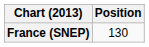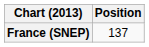 <table class="wikitable plainrowheaders" style="text-align:center">
 <tr>
 <th scope="col">Chart (2013)</th>
 <th scope="col">Position</th>
 </tr>
 <tr>
 <th scope="row">France (SNEP)</th>
-<td>130</td>
+<td>137</td>
 </tr>
 </table>
